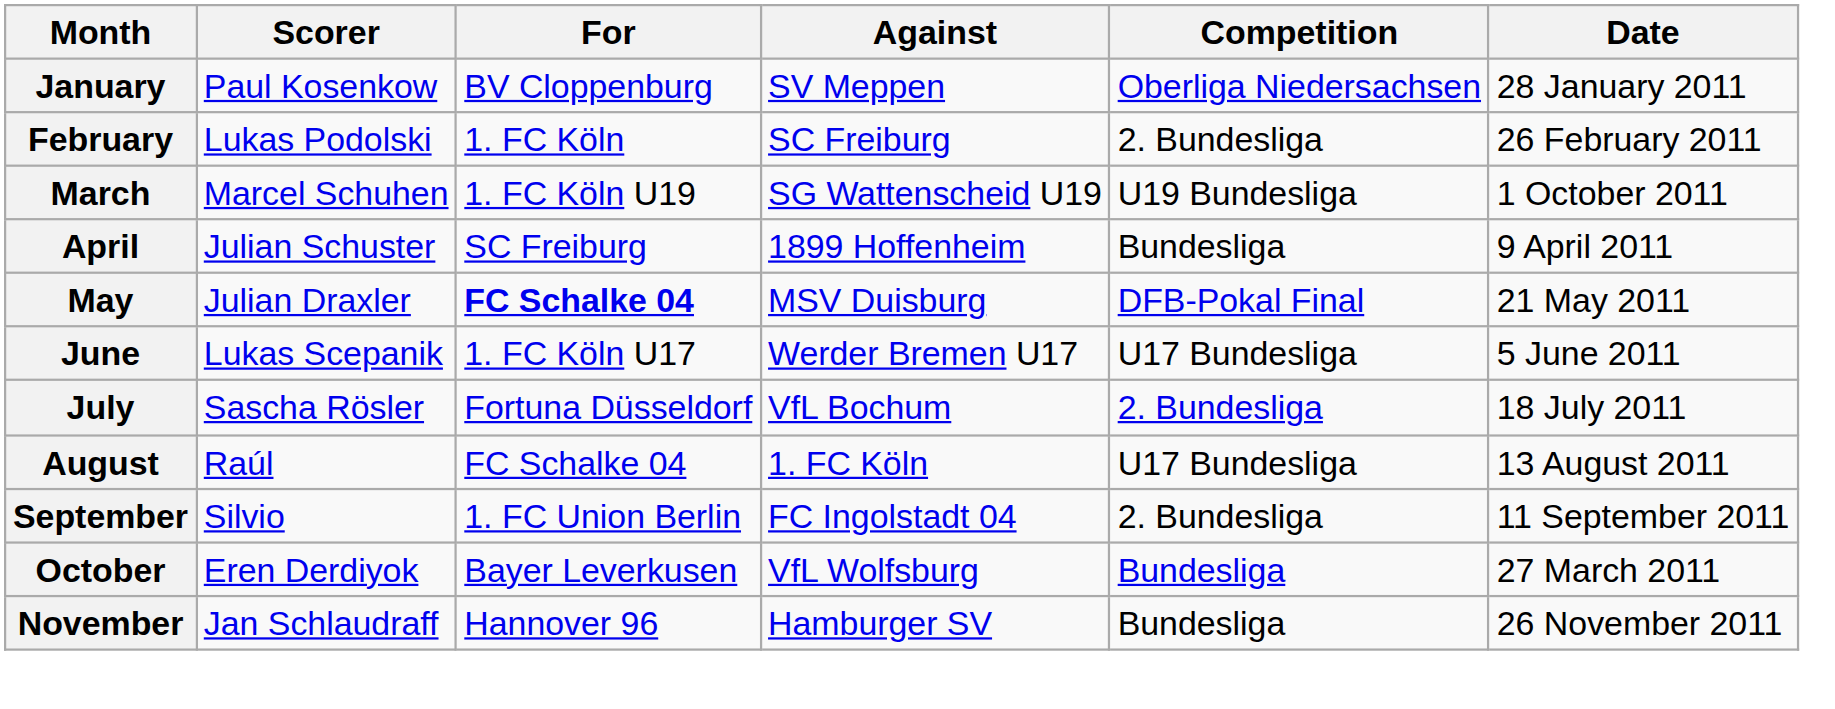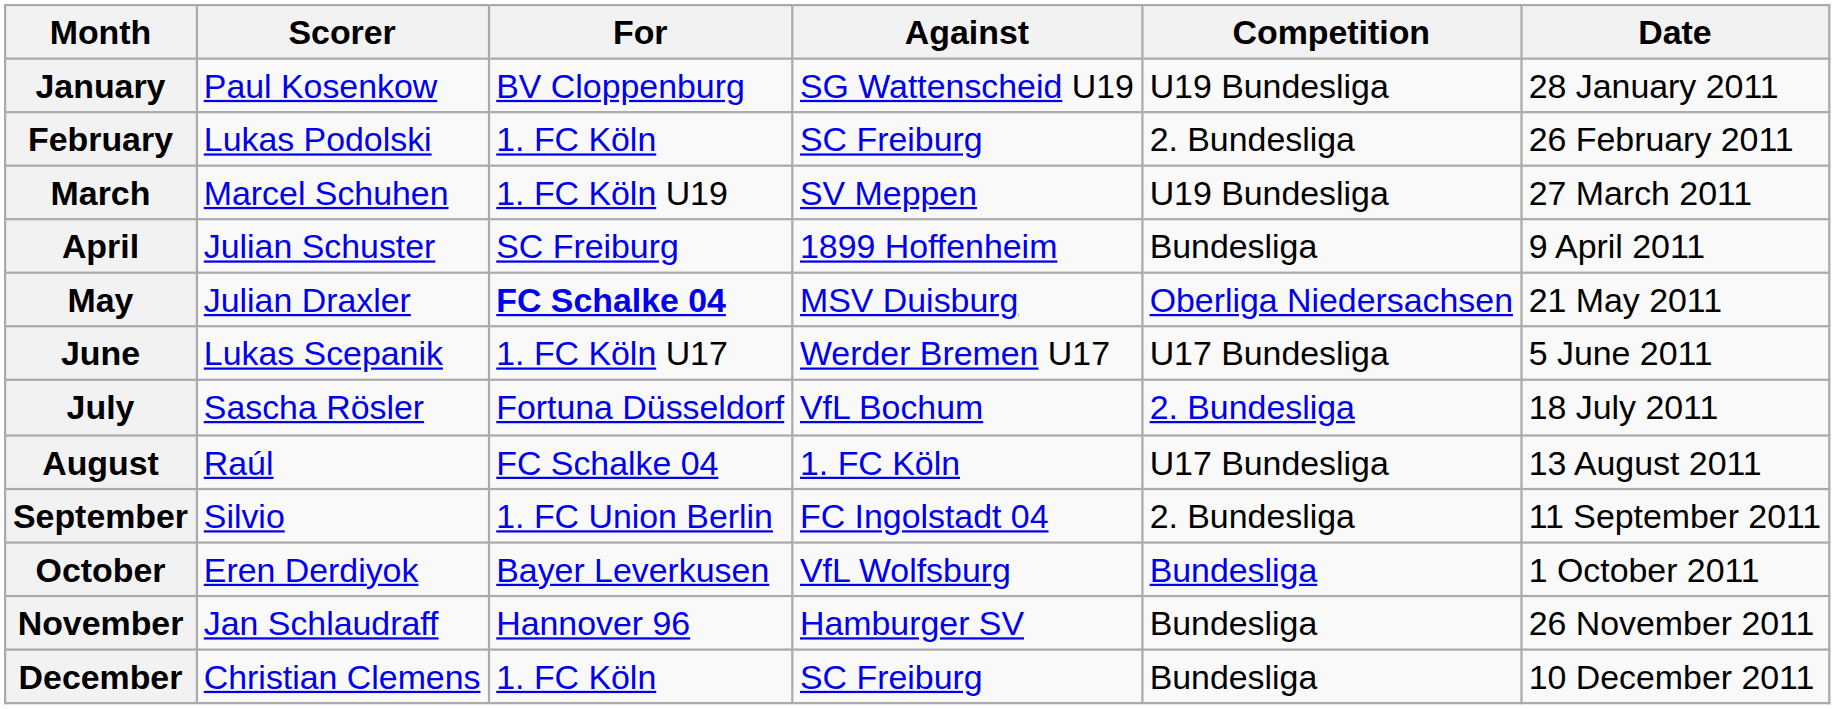 <table class="wikitable" style="font-size: 95%;">
 <tr>
 <th>Month</th>
 <th>Scorer</th>
 <th>For</th>
 <th>Against</th>
 <th>Competition</th>
 <th>Date</th>
 </tr>
 <tr>
 <th>January</th>
 <td><a href='#'>Paul Kosenkow</a></td>
 <td><a href='#'>BV Cloppenburg</a></td>
-<td><a href='#'>SV Meppen</a></td>
-<td><a href='#'>Oberliga Niedersachsen</a></td>
+<td><a href='#'>SG Wattenscheid</a> U19</td>
+<td>U19 Bundesliga</td>
 <td>28 January 2011</td>
 </tr>
 <tr>
 <th>February</th>
 <td><a href='#'>Lukas Podolski</a></td>
 <td><a href='#'>1. FC Köln</a></td>
 <td><a href='#'>SC Freiburg</a></td>
 <td>2. Bundesliga</td>
 <td>26 February 2011</td>
 </tr>
 <tr>
 <th>March</th>
 <td><a href='#'>Marcel Schuhen</a></td>
 <td><a href='#'>1. FC Köln</a> U19</td>
-<td><a href='#'>SG Wattenscheid</a> U19</td>
+<td><a href='#'>SV Meppen</a></td>
 <td>U19 Bundesliga</td>
-<td>1 October 2011</td>
+<td>27 March 2011</td>
 </tr>
 <tr>
 <th>April</th>
 <td><a href='#'>Julian Schuster</a></td>
 <td><a href='#'>SC Freiburg</a></td>
 <td><a href='#'>1899 Hoffenheim</a></td>
 <td>Bundesliga</td>
 <td>9 April 2011</td>
 </tr>
 <tr>
 <th>May</th>
 <td><a href='#'>Julian Draxler</a></td>
 <td><strong><a href='#'>FC Schalke 04</a></strong></td>
 <td><a href='#'>MSV Duisburg</a></td>
-<td><a href='#'>DFB-Pokal Final</a></td>
+<td><a href='#'>Oberliga Niedersachsen</a></td>
 <td>21 May 2011</td>
 </tr>
 <tr>
 <th>June</th>
 <td><a href='#'>Lukas Scepanik</a></td>
 <td><a href='#'>1. FC Köln</a> U17</td>
 <td><a href='#'>Werder Bremen</a> U17</td>
 <td>U17 Bundesliga</td>
 <td>5 June 2011</td>
 </tr>
 <tr>
 <th>July</th>
 <td><a href='#'>Sascha Rösler</a></td>
 <td><a href='#'>Fortuna Düsseldorf</a></td>
 <td><a href='#'>VfL Bochum</a></td>
 <td><a href='#'>2. Bundesliga</a></td>
 <td>18 July 2011</td>
 </tr>
 <tr -style="font-weight: bold;">
 <th>August</th>
 <td><a href='#'>Raúl</a></td>
 <td><a href='#'>FC Schalke 04</a></td>
 <td><a href='#'>1. FC Köln</a></td>
 <td>U17 Bundesliga</td>
 <td>13 August 2011</td>
 </tr>
 <tr>
 <th>September</th>
 <td><a href='#'>Silvio</a></td>
 <td><a href='#'>1. FC Union Berlin</a></td>
 <td><a href='#'>FC Ingolstadt 04</a></td>
 <td>2. Bundesliga</td>
 <td>11 September 2011</td>
 </tr>
 <tr>
 <th>October</th>
 <td><a href='#'>Eren Derdiyok</a></td>
 <td><a href='#'>Bayer Leverkusen</a></td>
 <td><a href='#'>VfL Wolfsburg</a></td>
 <td><a href='#'>Bundesliga</a></td>
-<td>27 March 2011</td>
+<td>1 October 2011</td>
 </tr>
 <tr>
 <th>November</th>
 <td><a href='#'>Jan Schlaudraff</a></td>
 <td><a href='#'>Hannover 96</a></td>
 <td><a href='#'>Hamburger SV</a></td>
 <td>Bundesliga</td>
 <td>26 November 2011</td>
 </tr>
+<tr>
+<th>December</th>
+<td><a href='#'>Christian Clemens</a></td>
+<td><a href='#'>1. FC Köln</a></td>
+<td><a href='#'>SC Freiburg</a></td>
+<td>Bundesliga</td>
+<td>10 December 2011</td>
+</tr>
 </table>
